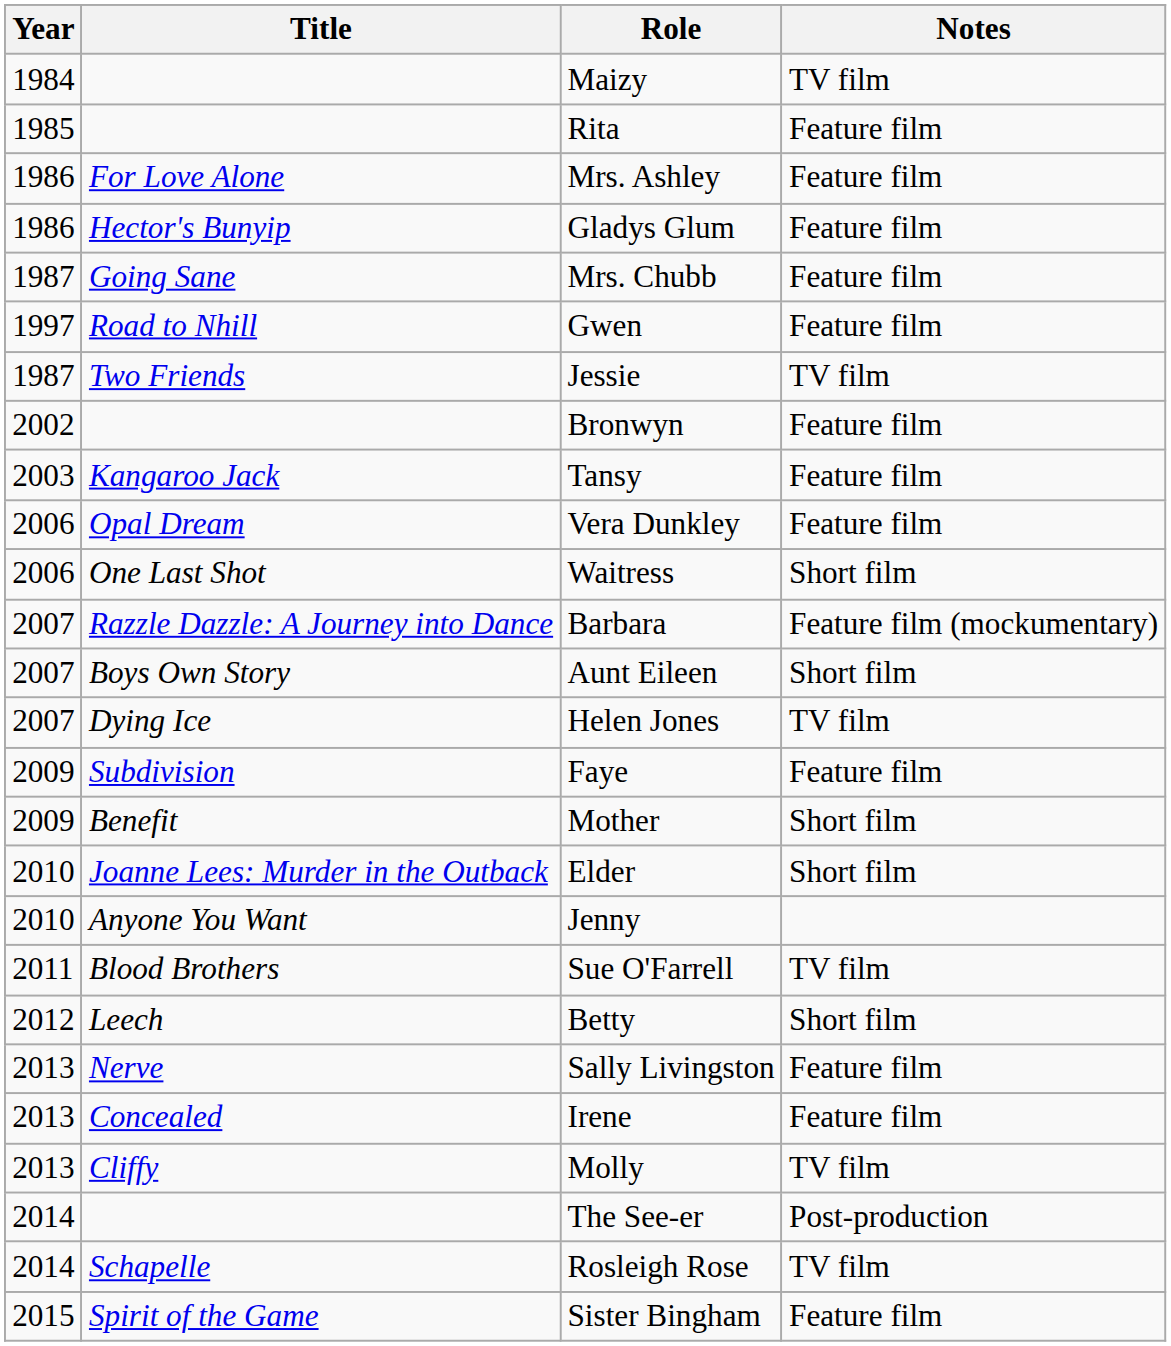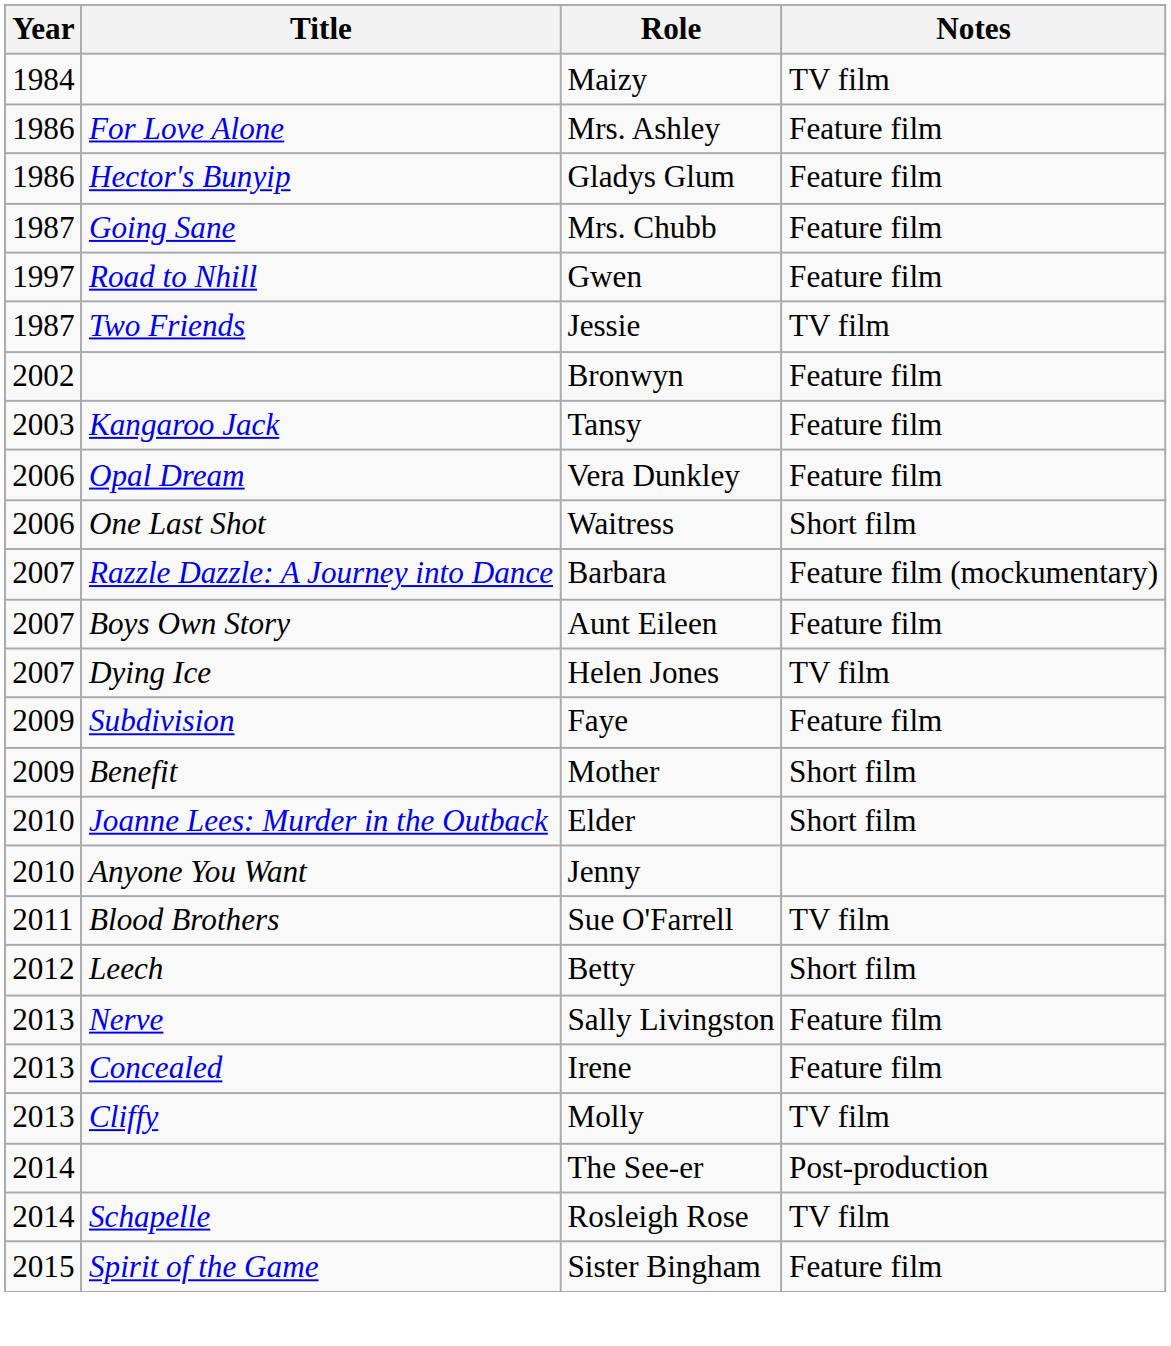 <table class="wikitable sortable">
 <tr>
 <th>Year</th>
 <th>Title</th>
 <th>Role</th>
 <th class="unsortable">Notes</th>
 </tr>
 <tr>
 <td>1984</td>
 <td><em></em></td>
 <td>Maizy</td>
 <td>TV film</td>
-</tr>
-<tr>
-<td>1985</td>
-<td><em></em></td>
-<td>Rita</td>
-<td>Feature film</td>
 </tr>
 <tr>
 <td>1986</td>
 <td><em><a href='#'>For Love Alone</a></em></td>
 <td>Mrs. Ashley</td>
 <td>Feature film</td>
 </tr>
 <tr>
 <td>1986</td>
 <td><em><a href='#'>Hector's Bunyip</a></em></td>
 <td>Gladys Glum</td>
 <td>Feature film</td>
 </tr>
 <tr>
 <td>1987</td>
 <td><em><a href='#'>Going Sane</a></em></td>
 <td>Mrs. Chubb</td>
 <td>Feature film</td>
 </tr>
 <tr>
 <td>1997</td>
 <td><em><a href='#'>Road to Nhill</a></em></td>
 <td>Gwen</td>
 <td>Feature film</td>
 </tr>
 <tr>
 <td>1987</td>
 <td><em><a href='#'>Two Friends</a></em></td>
 <td>Jessie</td>
 <td>TV film</td>
 </tr>
 <tr>
 <td>2002</td>
 <td><em></em></td>
 <td>Bronwyn</td>
 <td>Feature film</td>
 </tr>
 <tr>
 <td>2003</td>
 <td><em><a href='#'>Kangaroo Jack</a></em></td>
 <td>Tansy</td>
 <td>Feature film</td>
 </tr>
 <tr>
 <td>2006</td>
 <td><em><a href='#'>Opal Dream</a></em></td>
 <td>Vera Dunkley</td>
 <td>Feature film</td>
 </tr>
 <tr>
 <td>2006</td>
 <td><em>One Last Shot</em></td>
 <td>Waitress</td>
 <td>Short film</td>
 </tr>
 <tr>
 <td>2007</td>
 <td><em><a href='#'>Razzle Dazzle: A Journey into Dance</a></em></td>
 <td>Barbara</td>
 <td>Feature film (mockumentary)</td>
 </tr>
 <tr>
 <td>2007</td>
 <td><em>Boys Own Story</em></td>
 <td>Aunt Eileen</td>
-<td>Short film</td>
+<td>Feature film</td>
 </tr>
 <tr>
 <td>2007</td>
 <td><em>Dying Ice</em></td>
 <td>Helen Jones</td>
 <td>TV film</td>
 </tr>
 <tr>
 <td>2009</td>
 <td><em><a href='#'>Subdivision</a></em></td>
 <td>Faye</td>
 <td>Feature film</td>
 </tr>
 <tr>
 <td>2009</td>
 <td><em>Benefit</em></td>
 <td>Mother</td>
 <td>Short film</td>
 </tr>
 <tr>
 <td>2010</td>
 <td><em><a href='#'>Joanne Lees: Murder in the Outback</a></em></td>
 <td>Elder</td>
 <td>Short film</td>
 </tr>
 <tr>
 <td>2010</td>
 <td><em>Anyone You Want</em></td>
 <td>Jenny</td>
 <td></td>
 </tr>
 <tr>
 <td>2011</td>
 <td><em>Blood Brothers</em></td>
 <td>Sue O'Farrell</td>
 <td>TV film</td>
 </tr>
 <tr>
 <td>2012</td>
 <td><em>Leech</em></td>
 <td>Betty</td>
 <td>Short film</td>
 </tr>
 <tr>
 <td>2013</td>
 <td><em><a href='#'>Nerve</a></em></td>
 <td>Sally Livingston</td>
 <td>Feature film</td>
 </tr>
 <tr>
 <td>2013</td>
 <td><em><a href='#'>Concealed</a></em></td>
 <td>Irene</td>
 <td>Feature film</td>
 </tr>
 <tr>
 <td>2013</td>
 <td><em><a href='#'>Cliffy</a></em></td>
 <td>Molly</td>
 <td>TV film</td>
 </tr>
 <tr>
 <td>2014</td>
 <td><em></em></td>
 <td>The See-er</td>
 <td>Post-production</td>
 </tr>
 <tr>
 <td>2014</td>
 <td><em><a href='#'>Schapelle</a></em></td>
 <td>Rosleigh Rose</td>
 <td>TV film</td>
 </tr>
 <tr>
 <td>2015</td>
 <td><em><a href='#'>Spirit of the Game</a></em></td>
 <td>Sister Bingham</td>
 <td>Feature film</td>
 </tr>
 </table>
